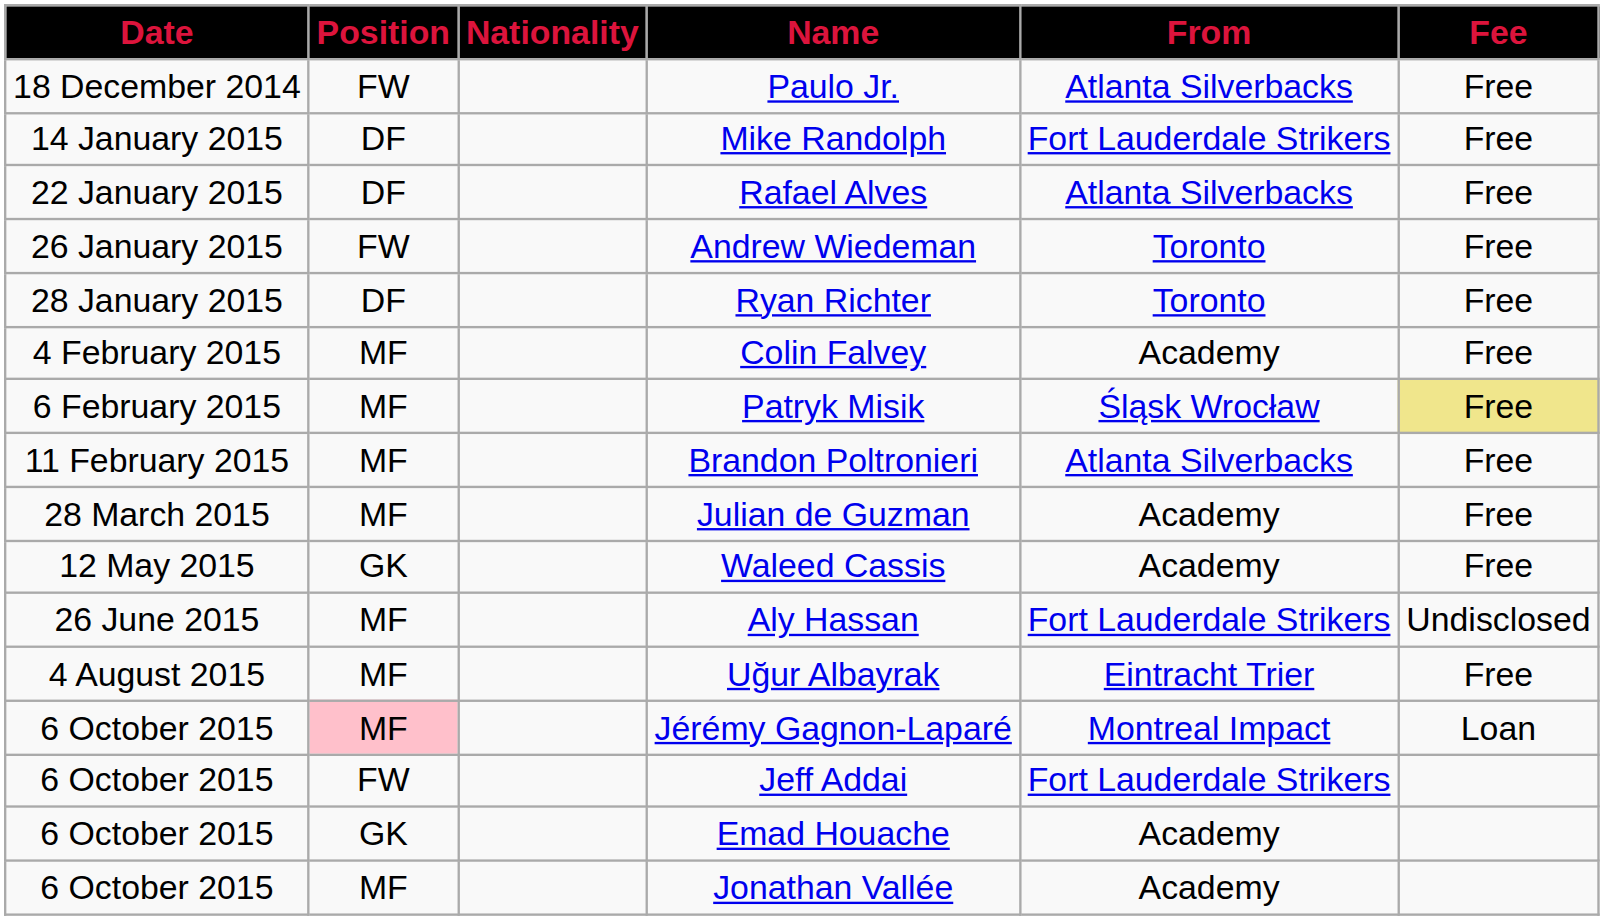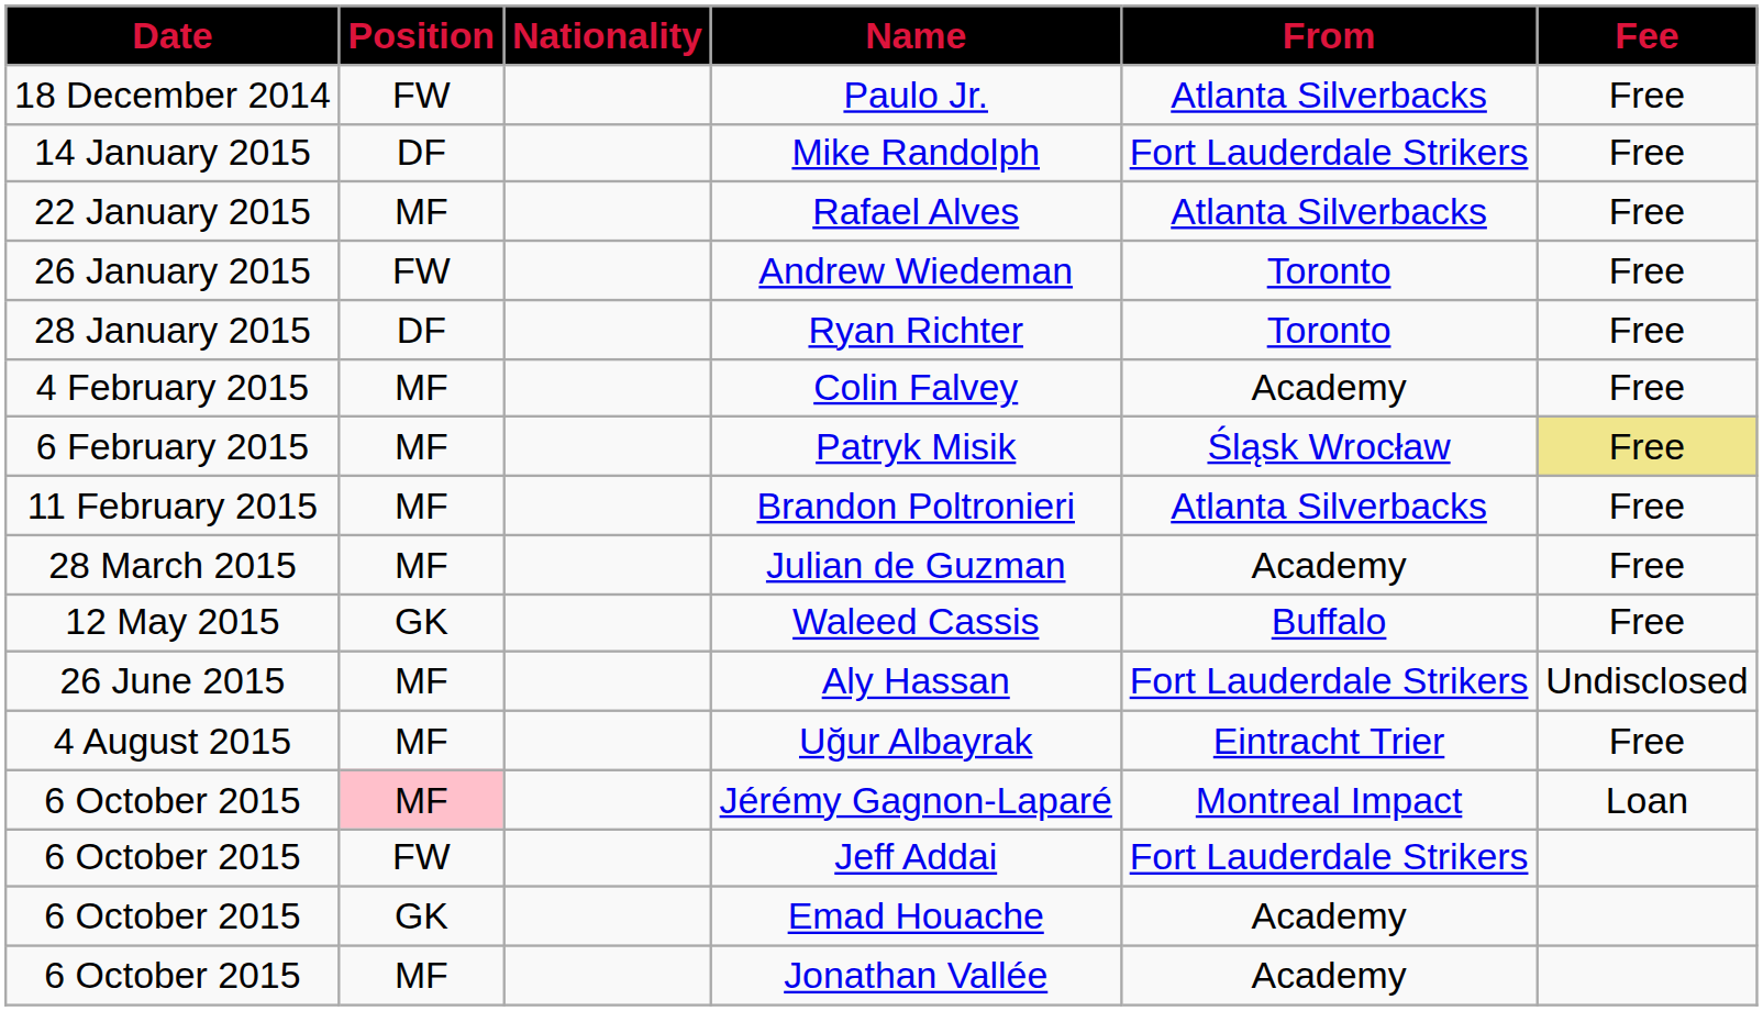 <table class="wikitable"  style="text-align:center; font-size:90%; ">
 <tr>
 <th style="background:#000; color:crimson;" scope="col">Date</th>
 <th style="background:#000; color:crimson;" scope="col">Position</th>
 <th style="background:#000; color:crimson;" scope="col">Nationality</th>
 <th style="background:#000; color:crimson;" scope="col">Name</th>
 <th style="background:#000; color:crimson;" scope="col">From</th>
 <th style="background:#000; color:crimson;" scope="col">Fee</th>
 </tr>
 <tr>
 <td>18 December 2014</td>
 <td>FW</td>
 <td></td>
 <td><a href='#'>Paulo Jr.</a></td>
 <td> <a href='#'>Atlanta Silverbacks</a></td>
 <td>Free</td>
 </tr>
 <tr>
 <td>14 January 2015</td>
 <td>DF</td>
 <td></td>
 <td><a href='#'>Mike Randolph</a></td>
 <td> <a href='#'>Fort Lauderdale Strikers</a></td>
 <td>Free</td>
 </tr>
 <tr>
 <td>22 January 2015</td>
-<td>DF</td>
+<td>MF</td>
 <td></td>
 <td><a href='#'>Rafael Alves</a></td>
 <td> <a href='#'>Atlanta Silverbacks</a></td>
 <td>Free</td>
 </tr>
 <tr>
 <td>26 January 2015</td>
 <td>FW</td>
 <td></td>
 <td><a href='#'>Andrew Wiedeman</a></td>
 <td><a href='#'>Toronto</a></td>
 <td>Free</td>
 </tr>
 <tr>
 <td>28 January 2015</td>
 <td>DF</td>
 <td></td>
 <td><a href='#'>Ryan Richter</a></td>
 <td><a href='#'>Toronto</a></td>
 <td>Free</td>
 </tr>
 <tr>
 <td>4 February 2015</td>
 <td>MF</td>
 <td></td>
 <td><a href='#'>Colin Falvey</a></td>
 <td>Academy</td>
 <td>Free</td>
 </tr>
 <tr>
 <td>6 February 2015</td>
 <td>MF</td>
 <td></td>
 <td><a href='#'>Patryk Misik</a></td>
 <td> <a href='#'>Śląsk Wrocław</a></td>
 <td style="background: khaki;">Free</td>
 </tr>
 <tr>
 <td>11 February 2015</td>
 <td>MF</td>
 <td></td>
 <td><a href='#'>Brandon Poltronieri</a></td>
 <td> <a href='#'>Atlanta Silverbacks</a></td>
 <td>Free</td>
 </tr>
 <tr>
 <td>28 March 2015</td>
 <td>MF</td>
 <td></td>
 <td><a href='#'>Julian de Guzman</a></td>
 <td>Academy</td>
 <td>Free</td>
 </tr>
 <tr>
 <td>12 May 2015</td>
 <td>GK</td>
 <td></td>
 <td><a href='#'>Waleed Cassis</a></td>
-<td>Academy</td>
+<td> <a href='#'>Buffalo</a></td>
 <td>Free</td>
 </tr>
 <tr>
 <td>26 June 2015</td>
 <td>MF</td>
 <td></td>
 <td><a href='#'>Aly Hassan</a></td>
 <td> <a href='#'>Fort Lauderdale Strikers</a></td>
 <td>Undisclosed</td>
 </tr>
 <tr>
 <td>4 August 2015</td>
 <td>MF</td>
 <td></td>
 <td><a href='#'>Uğur Albayrak</a></td>
 <td> <a href='#'>Eintracht Trier</a></td>
 <td>Free</td>
 </tr>
 <tr>
 <td>6 October 2015</td>
 <td style="background: pink;">MF</td>
 <td></td>
 <td><a href='#'>Jérémy Gagnon-Laparé</a></td>
 <td><a href='#'>Montreal Impact</a></td>
 <td>Loan</td>
 </tr>
 <tr>
 <td>6 October 2015</td>
 <td>FW</td>
 <td></td>
 <td><a href='#'>Jeff Addai</a></td>
 <td> <a href='#'>Fort Lauderdale Strikers</a></td>
 <td></td>
 </tr>
 <tr>
 <td>6 October 2015</td>
 <td>GK</td>
 <td></td>
 <td><a href='#'>Emad Houache</a></td>
 <td>Academy</td>
 <td></td>
 </tr>
 <tr>
 <td>6 October 2015</td>
 <td>MF</td>
 <td></td>
 <td><a href='#'>Jonathan Vallée</a></td>
 <td>Academy</td>
 <td></td>
 </tr>
 </table>
